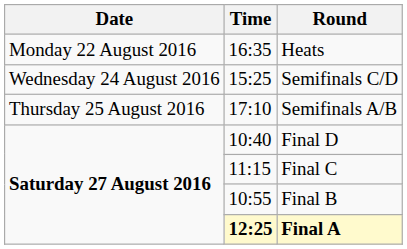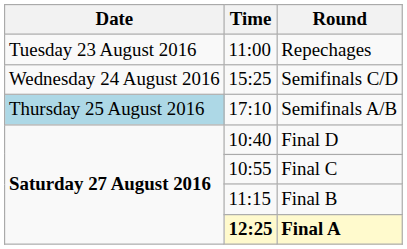 <table class="wikitable">
 <tr>
 <th>Date</th>
 <th>Time</th>
 <th>Round</th>
 </tr>
 <tr>
-<td>Monday 22 August 2016</td>
-<td>16:35</td>
-<td>Heats</td>
+<td>Tuesday 23 August 2016</td>
+<td>11:00</td>
+<td>Repechages</td>
 </tr>
 <tr>
 <td>Wednesday 24 August 2016</td>
 <td>15:25</td>
 <td>Semifinals C/D</td>
 </tr>
 <tr>
-<td>Thursday 25 August 2016</td>
+<td style="background: lightblue;">Thursday 25 August 2016</td>
 <td>17:10</td>
 <td>Semifinals A/B</td>
 </tr>
 <tr>
 <td rowspan=4><strong>Saturday 27 August 2016</strong></td>
 <td>10:40</td>
 <td>Final D</td>
 </tr>
 <tr>
-<td>11:15</td>
+<td>10:55</td>
 <td>Final C</td>
 </tr>
 <tr>
-<td>10:55</td>
+<td>11:15</td>
 <td>Final B</td>
 </tr>
 <tr>
 <td style=background:lemonchiffon><strong>12:25</strong></td>
 <td style=background:lemonchiffon><strong>Final A</strong></td>
 </tr>
 </table>
